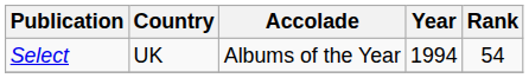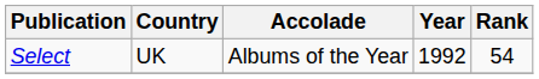 <table class="wikitable">
 <tr>
 <th>Publication</th>
 <th>Country</th>
 <th>Accolade</th>
 <th>Year</th>
 <th>Rank</th>
 </tr>
 <tr>
 <td><em><a href='#'>Select</a></em></td>
 <td>UK</td>
 <td>Albums of the Year</td>
-<td>1994</td>
+<td>1992</td>
 <td style="text-align:center;">54</td>
 </tr>
 <tr>
 </tr>
 </table>
